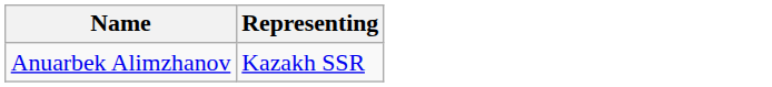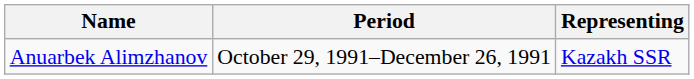 <table class="wikitable">
 <tr>
 <th>Name</th>
+<th>Period</th>
 <th>Representing</th>
 </tr>
 <tr>
 <td><a href='#'>Anuarbek Alimzhanov</a></td>
+<td>October 29, 1991–December 26, 1991</td>
 <td><a href='#'>Kazakh SSR</a></td>
 </tr>
 </table>
